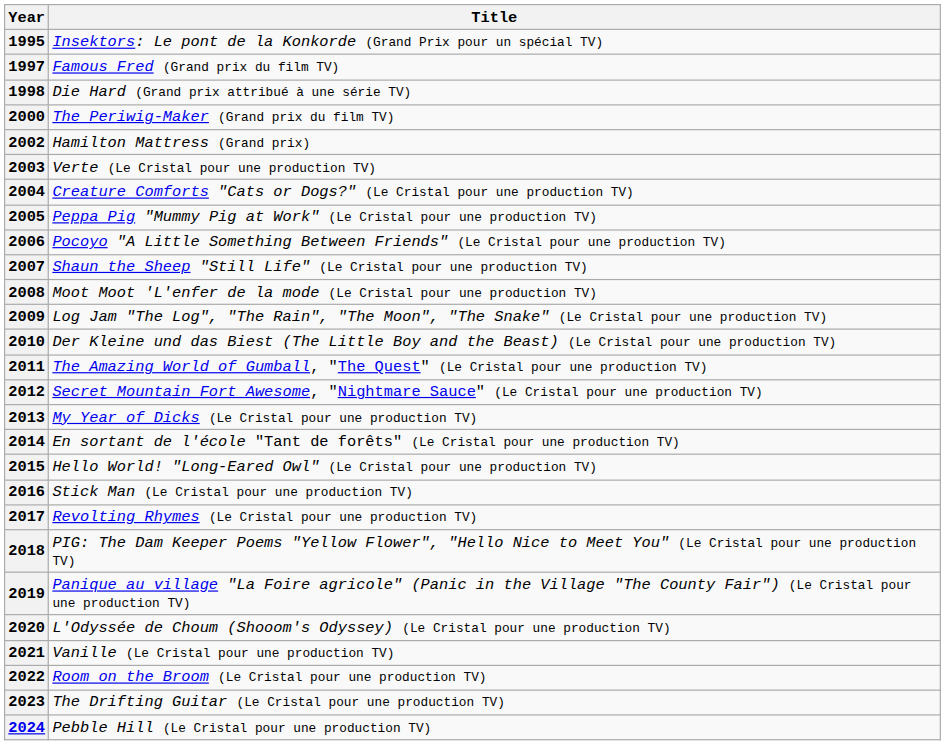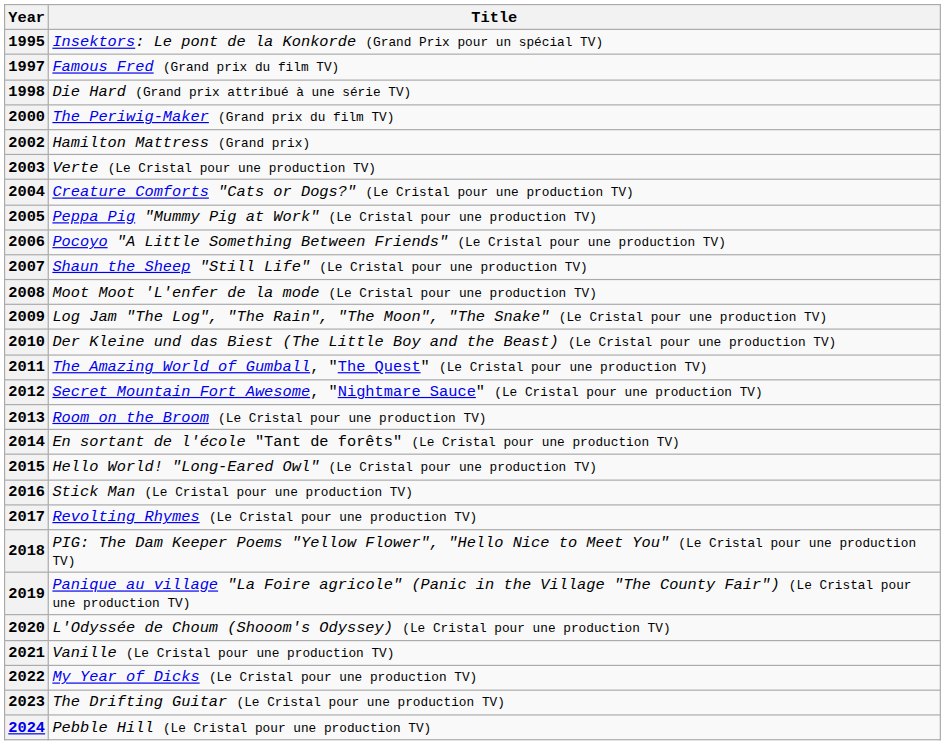 <table class="sortable wikitable mw-collapsible" style="width:40%; margin-bottom:6px" cellpadding="5">
 <tr>
 <th>Year</th>
 <th>Title</th>
 </tr>
 <tr>
 <th>1995</th>
 <td><em><a href='#'>Insektors</a>: Le pont de la Konkorde</em> <small>(Grand Prix pour un spécial TV)</small></td>
 </tr>
 <tr>
 <th>1997</th>
 <td><em><a href='#'>Famous Fred</a></em> <small>(Grand prix du film TV)</small></td>
 </tr>
 <tr>
 <th>1998</th>
 <td><em>Die Hard</em> <small>(Grand prix attribué à une série TV)</small></td>
 </tr>
 <tr>
 <th>2000</th>
 <td><em><a href='#'>The Periwig-Maker</a></em> <small>(Grand prix du film TV)</small></td>
 </tr>
 <tr>
 <th>2002</th>
 <td><em>Hamilton Mattress</em> <small>(Grand prix)</small></td>
 </tr>
 <tr>
 <th>2003</th>
 <td><em>Verte</em> <small>(Le Cristal pour une production TV)</small></td>
 </tr>
 <tr>
 <th>2004</th>
 <td><em><a href='#'>Creature Comforts</a> "Cats or Dogs?"</em> <small>(Le Cristal pour une production TV)</small></td>
 </tr>
 <tr>
 <th>2005</th>
 <td><em><a href='#'>Peppa Pig</a> "Mummy Pig at Work"</em> <small>(Le Cristal pour une production TV)</small></td>
 </tr>
 <tr>
 <th>2006</th>
 <td><em><a href='#'>Pocoyo</a> "A Little Something Between Friends"</em> <small>(Le Cristal pour une production TV)</small></td>
 </tr>
 <tr>
 <th>2007</th>
 <td><em><a href='#'>Shaun the Sheep</a> "Still Life"</em> <small>(Le Cristal pour une production TV)</small></td>
 </tr>
 <tr>
 <th>2008</th>
 <td><em>Moot Moot 'L'enfer de la mode</em> <small>(Le Cristal pour une production TV)</small></td>
 </tr>
 <tr>
 <th>2009</th>
 <td><em>Log Jam "The Log", "The Rain", "The Moon", "The Snake"</em> <small>(Le Cristal pour une production TV)</small></td>
 </tr>
 <tr>
 <th>2010</th>
 <td><em>Der Kleine und das Biest (The Little Boy and the Beast)</em> <small>(Le Cristal pour une production TV)</small></td>
 </tr>
 <tr>
 <th>2011</th>
 <td><em><a href='#'>The Amazing World of Gumball</a></em>, "<a href='#'>The Quest</a>" <small>(Le Cristal pour une production TV)</small></td>
 </tr>
 <tr>
 <th>2012</th>
 <td><em><a href='#'>Secret Mountain Fort Awesome</a></em>, "<a href='#'>Nightmare Sauce</a>" <small>(Le Cristal pour une production TV)</small></td>
 </tr>
 <tr>
 <th>2013</th>
-<td><em><a href='#'>My Year of Dicks</a></em> <small>(Le Cristal pour une production TV)</small></td>
+<td><em><a href='#'>Room on the Broom</a></em> <small>(Le Cristal pour une production TV)</small></td>
 </tr>
 <tr>
 <th>2014</th>
 <td><em>En sortant de l'école</em> "Tant de forêts" <small>(Le Cristal pour une production TV)</small></td>
 </tr>
 <tr>
 <th>2015</th>
 <td><em>Hello World!</em> <em>"Long-Eared Owl"</em>  <small>(Le Cristal pour une production TV)</small></td>
 </tr>
 <tr>
 <th>2016</th>
 <td><em>Stick Man</em>  <small>(Le Cristal pour une production TV)</small></td>
 </tr>
 <tr>
 <th>2017</th>
 <td><em><a href='#'>Revolting Rhymes</a></em> <small>(Le Cristal pour une production TV)</small></td>
 </tr>
 <tr>
 <th>2018</th>
 <td><em>PIG: The Dam Keeper Poems "Yellow Flower", "Hello Nice to Meet You"</em> <small>(Le Cristal pour une production TV)</small></td>
 </tr>
 <tr>
 <th>2019</th>
 <td><em><a href='#'>Panique au village</a> "La Foire agricole" (Panic in the Village "The County Fair")  </em> <small>(Le Cristal pour une production TV)</small></td>
 </tr>
 <tr>
 <th>2020</th>
 <td><em>L'Odyssée de Choum (Shooom's Odyssey)</em> <small>(Le Cristal pour une production TV)</small></td>
 </tr>
 <tr>
 <th>2021</th>
 <td><em>Vanille</em> <small>(Le Cristal pour une production TV)</small></td>
 </tr>
 <tr>
 <th>2022</th>
-<td><em><a href='#'>Room on the Broom</a></em> <small>(Le Cristal pour une production TV)</small></td>
+<td><em><a href='#'>My Year of Dicks</a></em> <small>(Le Cristal pour une production TV)</small></td>
 </tr>
 <tr>
 <th>2023</th>
 <td><em>The Drifting Guitar</em> <small>(Le Cristal pour une production TV)</small></td>
 </tr>
 <tr>
 <th><a href='#'>2024</a></th>
 <td><em>Pebble Hill</em> <small>(Le Cristal pour une production TV)</small></td>
 </tr>
 </table>
